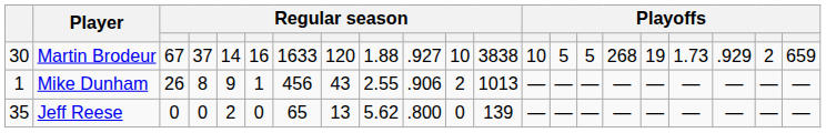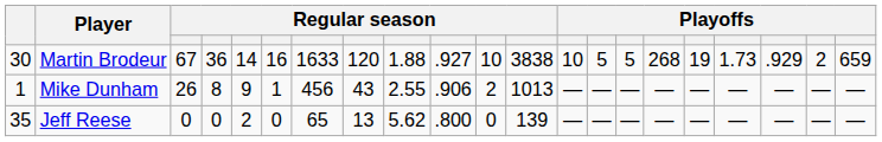 <table class="wikitable plainrowheaders" style="text-align:center;">
 <tr>
 <th scope="col" rowspan="2"></th>
 <th scope="col" rowspan="2">Player</th>
 <th scope=colgroup colspan=10>Regular season</th>
 <th scope=colgroup colspan=9>Playoffs</th>
 </tr>
 <tr>
 <th scope="col"></th>
 <th scope="col"></th>
 <th scope="col"></th>
 <th scope="col"></th>
 <th scope="col"></th>
 <th scope="col"></th>
 <th scope="col"></th>
 <th scope="col"></th>
 <th scope="col"></th>
 <th scope="col"></th>
 <th scope="col"></th>
 <th scope="col"></th>
 <th scope="col"></th>
 <th scope="col"></th>
 <th scope="col"></th>
 <th scope="col"></th>
 <th scope="col"></th>
 <th scope="col"></th>
 <th scope="col"></th>
 </tr>
 <tr>
 <td scope="row">30</td>
 <td align="left"><a href='#'>Martin Brodeur</a></td>
 <td>67</td>
-<td>37</td>
+<td>36</td>
 <td>14</td>
 <td>16</td>
 <td>1633</td>
 <td>120</td>
 <td>1.88</td>
 <td>.927</td>
 <td>10</td>
 <td>3838</td>
 <td>10</td>
 <td>5</td>
 <td>5</td>
 <td>268</td>
 <td>19</td>
 <td>1.73</td>
 <td>.929</td>
 <td>2</td>
 <td>659</td>
 </tr>
 <tr>
 <td scope="row">1</td>
 <td align="left"><a href='#'>Mike Dunham</a></td>
 <td>26</td>
 <td>8</td>
 <td>9</td>
 <td>1</td>
 <td>456</td>
 <td>43</td>
 <td>2.55</td>
 <td>.906</td>
 <td>2</td>
 <td>1013</td>
 <td>—</td>
 <td>—</td>
 <td>—</td>
 <td>—</td>
 <td>—</td>
 <td>—</td>
 <td>—</td>
 <td>—</td>
 <td>—</td>
 </tr>
 <tr>
 <td scope="row">35</td>
 <td align="left"><a href='#'>Jeff Reese</a></td>
 <td>0</td>
 <td>0</td>
 <td>2</td>
 <td>0</td>
 <td>65</td>
 <td>13</td>
 <td>5.62</td>
 <td>.800</td>
 <td>0</td>
 <td>139</td>
 <td>—</td>
 <td>—</td>
 <td>—</td>
 <td>—</td>
 <td>—</td>
 <td>—</td>
 <td>—</td>
 <td>—</td>
 <td>—</td>
 </tr>
 </table>
